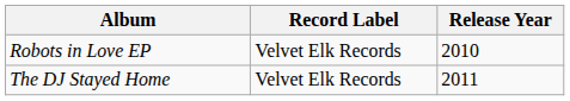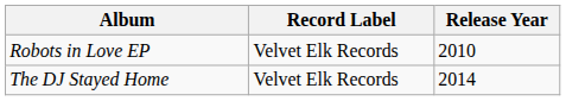 <table class="wikitable">
 <tr>
 <th>Album</th>
 <th>Record Label</th>
 <th>Release Year</th>
 </tr>
 <tr>
 <td style="width:200px;"><em>Robots in Love EP</em></td>
 <td style="width:150px;">Velvet Elk Records</td>
 <td style="width:100px;">2010</td>
 </tr>
 <tr>
 <td style="width:200px;"><em>The DJ Stayed Home</em></td>
 <td style="width:150px;">Velvet Elk Records</td>
-<td style="width:100px;">2011</td>
+<td style="width:100px;">2014</td>
 </tr>
 </table>
